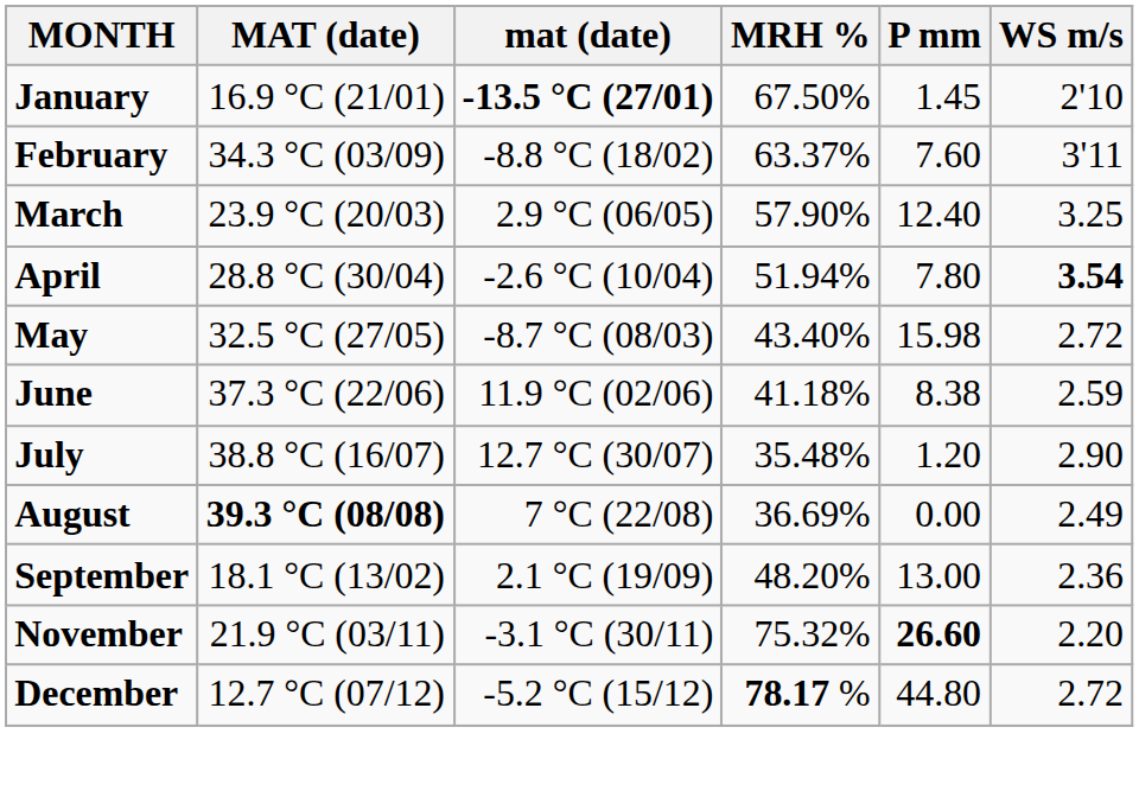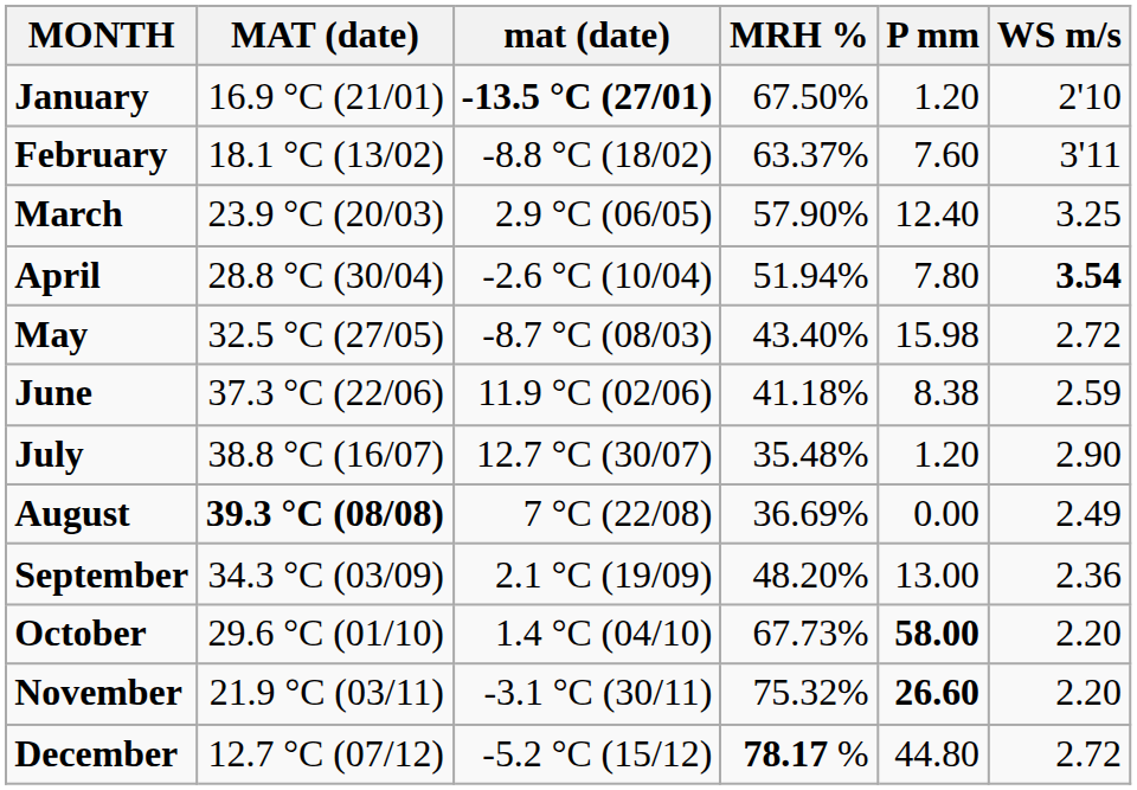 <table class="wikitable">
 <tr>
 <th>MONTH</th>
 <th>MAT (date)<br></th>
 <th>mat (date)<br></th>
 <th>MRH %<br></th>
 <th>P mm<br></th>
 <th>WS m/s<br></th>
 </tr>
 <tr>
 <td><strong>January</strong></td>
 <td align="right">16.9 °C (21/01)</td>
 <td align="right"><strong>-13.5 °C (27/01)</strong></td>
 <td align="right">67.50%</td>
-<td align="right">1.45</td>
+<td align="right">1.20</td>
 <td align="right">2'10</td>
 </tr>
 <tr>
 <td><strong>February</strong></td>
-<td align="right">34.3 °C (03/09)</td>
+<td align="right">18.1 °C (13/02)</td>
 <td align="right">-8.8 °C (18/02)</td>
 <td align="right">63.37%</td>
 <td align="right">7.60</td>
 <td align="right">3'11</td>
 </tr>
 <tr>
 <td><strong>March</strong></td>
 <td align="right">23.9 °C (20/03)</td>
 <td align="right">2.9 °C (06/05)</td>
 <td align="right">57.90%</td>
 <td align="right">12.40</td>
 <td align="right">3.25</td>
 </tr>
 <tr>
 <td><strong>April</strong></td>
 <td align="right">28.8 °C (30/04)</td>
 <td align="right">-2.6 °C (10/04)</td>
 <td align="right">51.94%</td>
 <td align="right">7.80</td>
 <td align="right"><strong>3.54</strong></td>
 </tr>
 <tr>
 <td><strong>May</strong></td>
 <td align="right">32.5 °C (27/05)</td>
 <td align="right">-8.7 °C (08/03)</td>
 <td align="right">43.40%</td>
 <td align="right">15.98</td>
 <td align="right">2.72</td>
 </tr>
 <tr>
 <td><strong>June</strong></td>
 <td align="right">37.3 °C (22/06)</td>
 <td align="right">11.9 °C (02/06)</td>
 <td align="right">41.18%</td>
 <td align="right">8.38</td>
 <td align="right">2.59</td>
 </tr>
 <tr>
 <td><strong>July</strong></td>
 <td align="right">38.8 °C (16/07)</td>
 <td align="right">12.7 °C (30/07)</td>
 <td align="right">35.48%</td>
 <td align="right">1.20</td>
 <td align="right">2.90</td>
 </tr>
 <tr>
 <td><strong>August</strong></td>
 <td align="right"><strong>39.3 °C (08/08)</strong></td>
 <td align="right">7 °C (22/08)</td>
 <td align="right">36.69%</td>
 <td align="right">0.00</td>
 <td align="right">2.49</td>
 </tr>
 <tr>
 <td><strong>September</strong></td>
-<td align="right">18.1 °C (13/02)</td>
+<td align="right">34.3 °C (03/09)</td>
 <td align="right">2.1 °C (19/09)</td>
 <td align="right">48.20%</td>
 <td align="right">13.00</td>
 <td align="right">2.36</td>
+</tr>
+<tr>
+<td><strong>October</strong></td>
+<td align="right">29.6 °C (01/10)</td>
+<td align="right">1.4 °C (04/10)</td>
+<td align="right">67.73%</td>
+<td align="right"><strong>58.00</strong></td>
+<td align="right">2.20</td>
 </tr>
 <tr>
 <td><strong>November</strong></td>
 <td align="right">21.9 °C (03/11)</td>
 <td align="right">-3.1 °C (30/11)</td>
 <td align="right">75.32%</td>
 <td align="right"><strong>26.60</strong></td>
 <td align="right">2.20</td>
 </tr>
 <tr>
 <td><strong>December</strong></td>
 <td align="right">12.7 °C (07/12)</td>
 <td align="right">-5.2 °C (15/12)</td>
 <td align="right"><strong>78.17</strong> %</td>
 <td align="right">44.80</td>
 <td align="right">2.72</td>
 </tr>
 </table>
